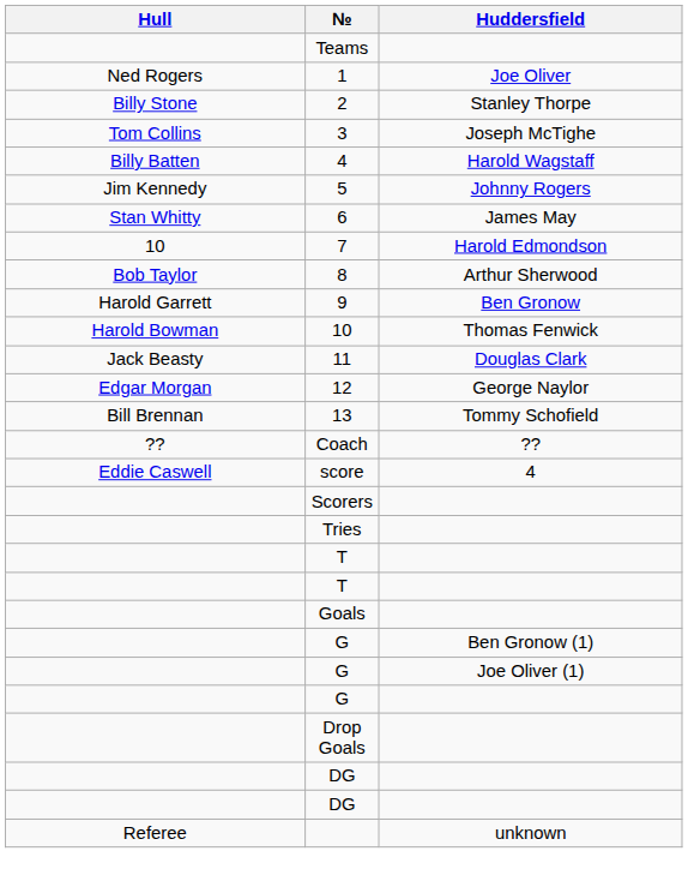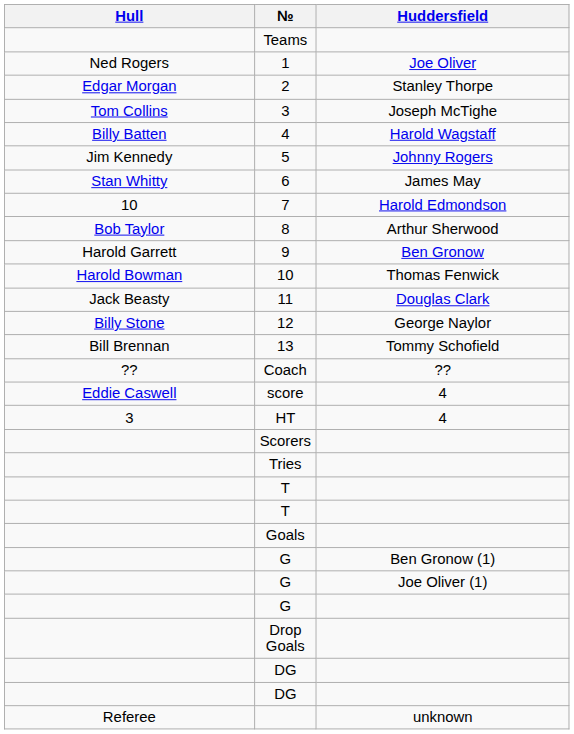 <table class="wikitable" style="text-align:center;">
 <tr>
 <th width=280 abbr=winner><a href='#'>Hull</a></th>
 <th width=60 abbr="Number">№</th>
 <th width=280 abbr=runner-up><a href='#'>Huddersfield</a></th>
 </tr>
 <tr>
 <td></td>
 <td>Teams</td>
 <td></td>
 </tr>
 <tr>
 <td>Ned Rogers</td>
 <td>1</td>
 <td><a href='#'>Joe Oliver</a></td>
 </tr>
 <tr>
-<td><a href='#'>Billy Stone</a></td>
+<td><a href='#'>Edgar Morgan</a></td>
 <td>2</td>
 <td>Stanley Thorpe</td>
 </tr>
 <tr>
 <td><a href='#'>Tom Collins</a></td>
 <td>3</td>
 <td>Joseph McTighe</td>
 </tr>
 <tr>
 <td><a href='#'>Billy Batten</a></td>
 <td>4</td>
 <td><a href='#'>Harold Wagstaff</a></td>
 </tr>
 <tr>
 <td>Jim Kennedy</td>
 <td>5</td>
 <td><a href='#'>Johnny Rogers</a></td>
 </tr>
 <tr>
 <td><a href='#'>Stan Whitty</a></td>
 <td>6</td>
 <td>James May</td>
 </tr>
 <tr>
 <td>10</td>
 <td>7</td>
 <td><a href='#'>Harold Edmondson</a></td>
 </tr>
 <tr>
 <td><a href='#'>Bob Taylor</a></td>
 <td>8</td>
 <td>Arthur Sherwood</td>
 </tr>
 <tr>
 <td>Harold Garrett</td>
 <td>9</td>
 <td><a href='#'>Ben Gronow</a></td>
 </tr>
 <tr>
 <td><a href='#'>Harold Bowman</a></td>
 <td>10</td>
 <td>Thomas Fenwick</td>
 </tr>
 <tr>
 <td>Jack Beasty</td>
 <td>11</td>
 <td><a href='#'>Douglas Clark</a></td>
 </tr>
 <tr>
-<td><a href='#'>Edgar Morgan</a></td>
+<td><a href='#'>Billy Stone</a></td>
 <td>12</td>
 <td>George Naylor</td>
 </tr>
 <tr>
 <td>Bill Brennan</td>
 <td>13</td>
 <td>Tommy Schofield</td>
 </tr>
 <tr>
 <td>??</td>
 <td>Coach</td>
 <td>??</td>
 </tr>
 <tr>
 <td><a href='#'>Eddie Caswell</a></td>
 <td>score</td>
+<td>4</td>
+</tr>
+<tr>
+<td>3</td>
+<td>HT</td>
 <td>4</td>
 </tr>
 <tr>
 <td></td>
 <td>Scorers</td>
 <td></td>
 </tr>
 <tr>
 <td></td>
 <td>Tries</td>
 <td></td>
 </tr>
 <tr>
 <td></td>
 <td>T</td>
 <td></td>
 </tr>
 <tr>
 <td></td>
 <td>T</td>
 <td></td>
 </tr>
 <tr>
 <td></td>
 <td>Goals</td>
 <td></td>
 </tr>
 <tr>
 <td></td>
 <td>G</td>
 <td>Ben Gronow (1)</td>
 </tr>
 <tr>
 <td></td>
 <td>G</td>
 <td>Joe Oliver (1)</td>
 </tr>
 <tr>
 <td></td>
 <td>G</td>
 <td></td>
 </tr>
 <tr>
 <td></td>
 <td>Drop Goals</td>
 <td></td>
 </tr>
 <tr>
 <td></td>
 <td>DG</td>
 <td></td>
 </tr>
 <tr>
 <td></td>
 <td>DG</td>
 <td></td>
 </tr>
 <tr>
 <td>Referee</td>
 <td></td>
 <td>unknown</td>
 </tr>
 </table>
